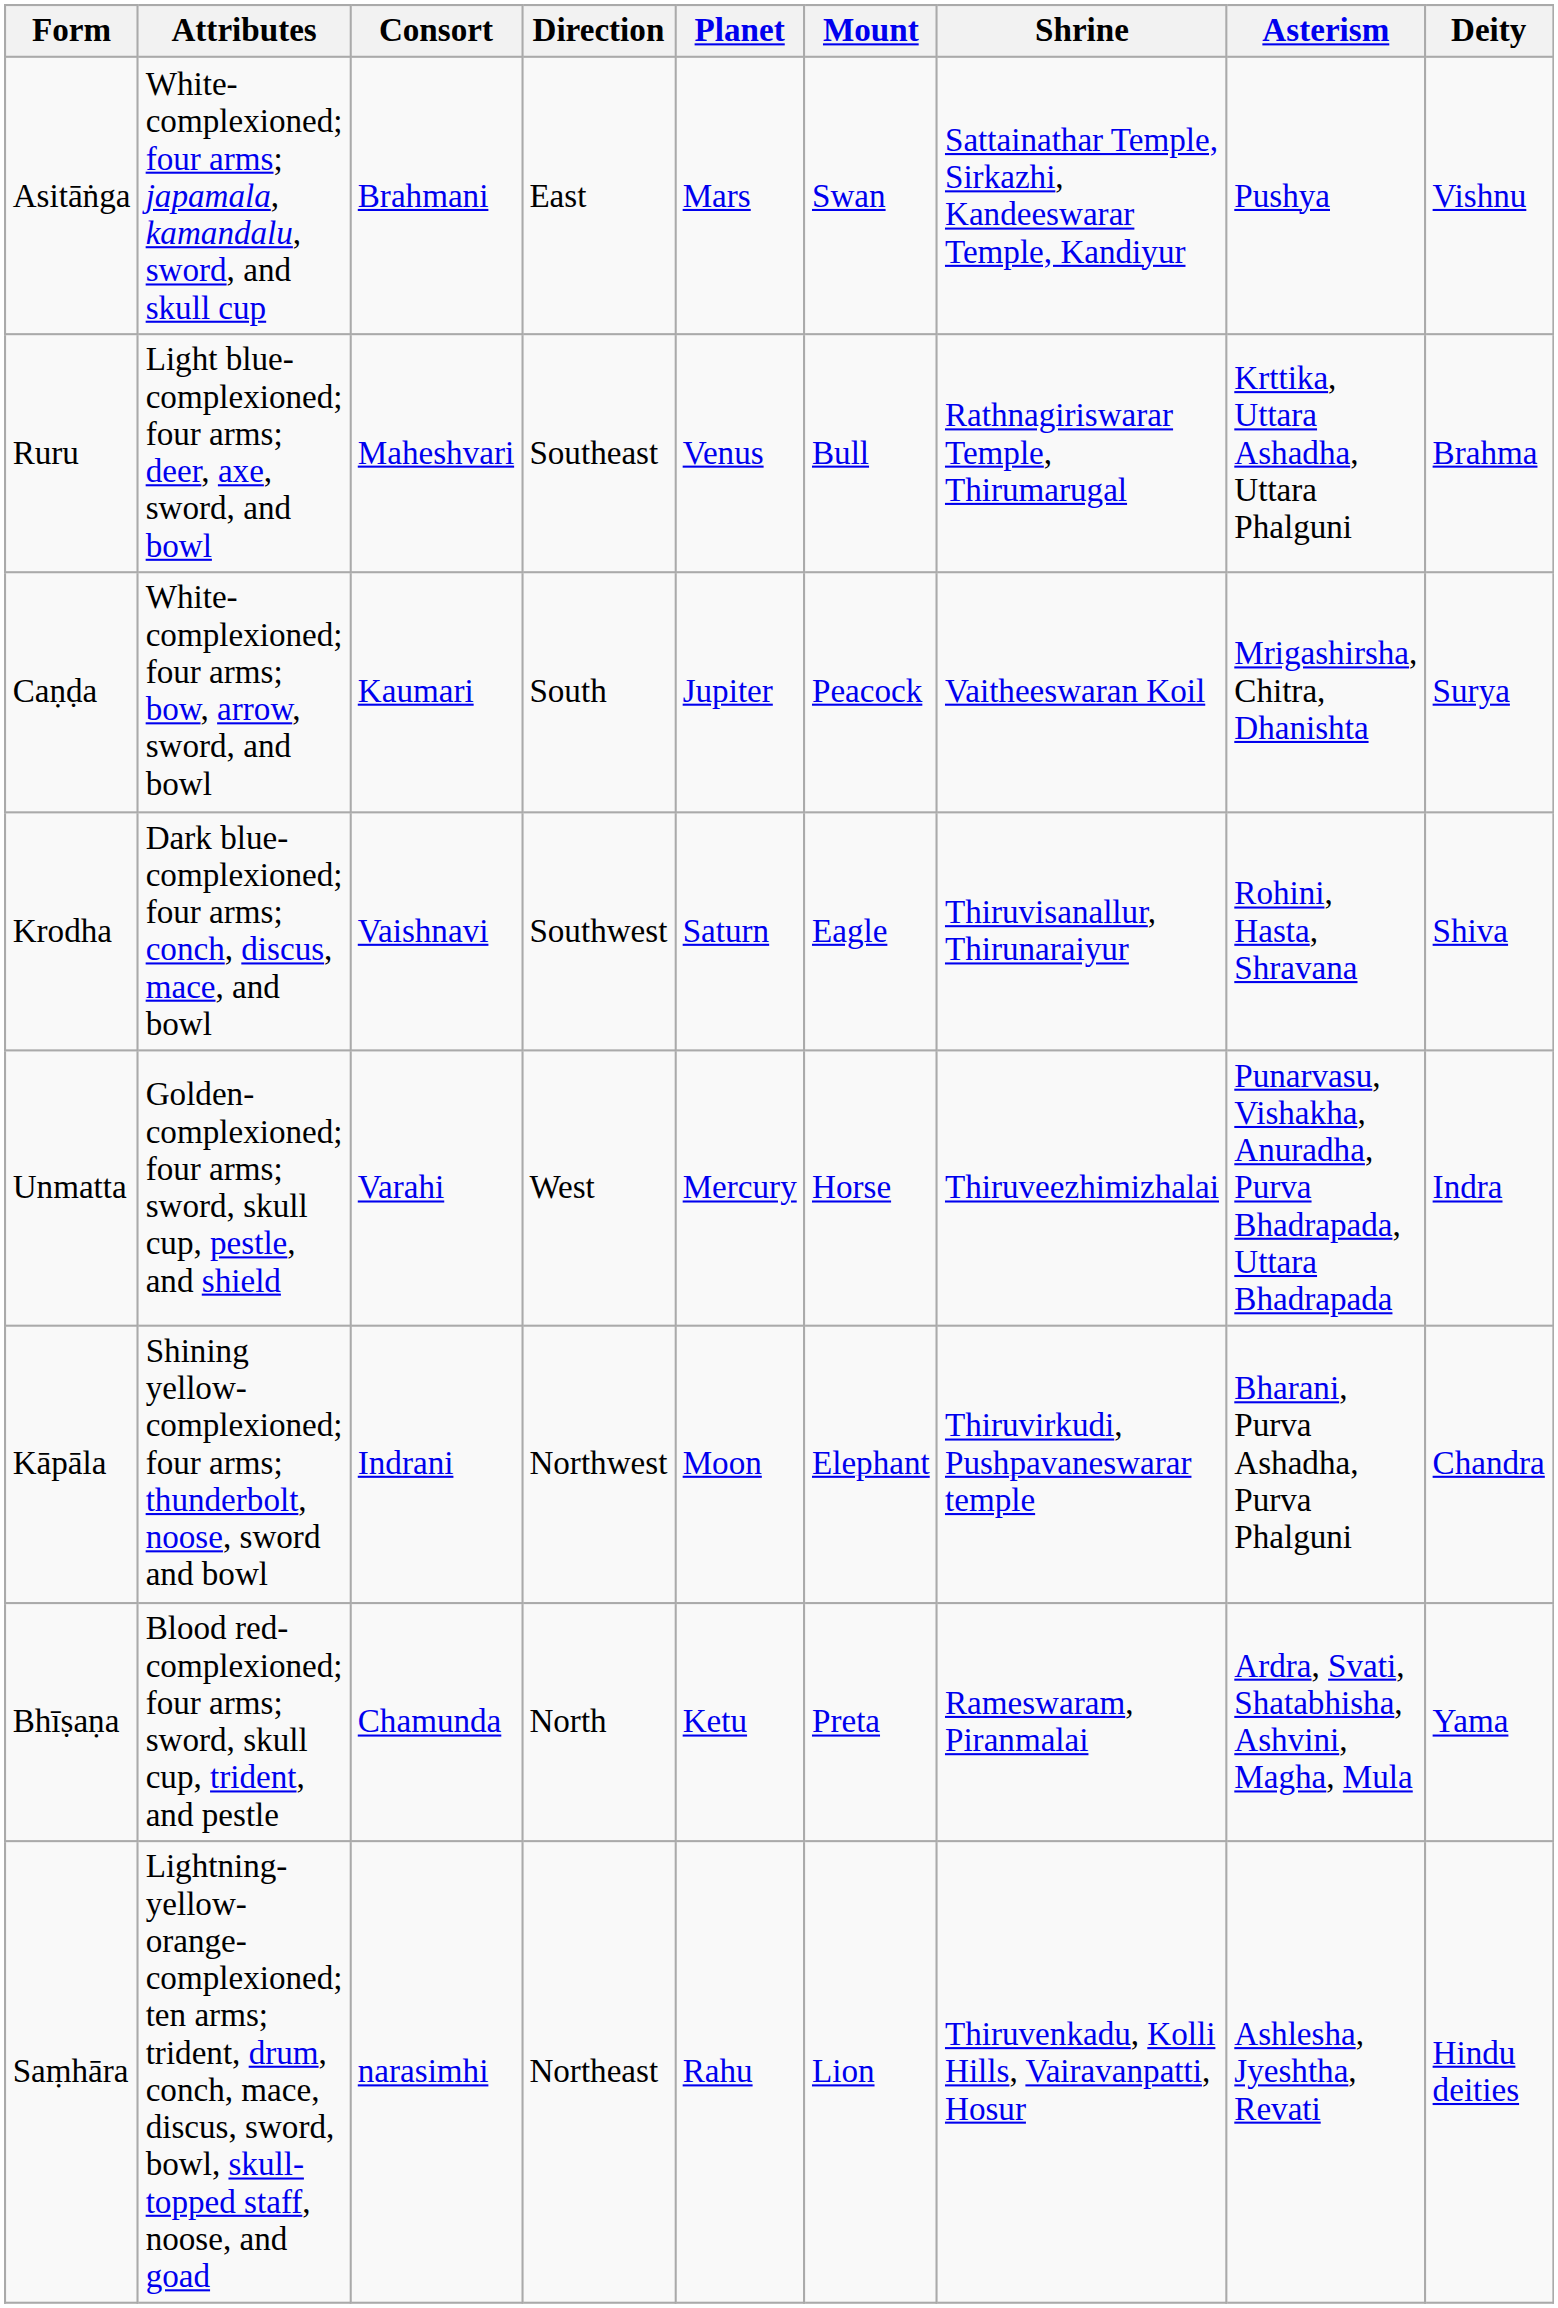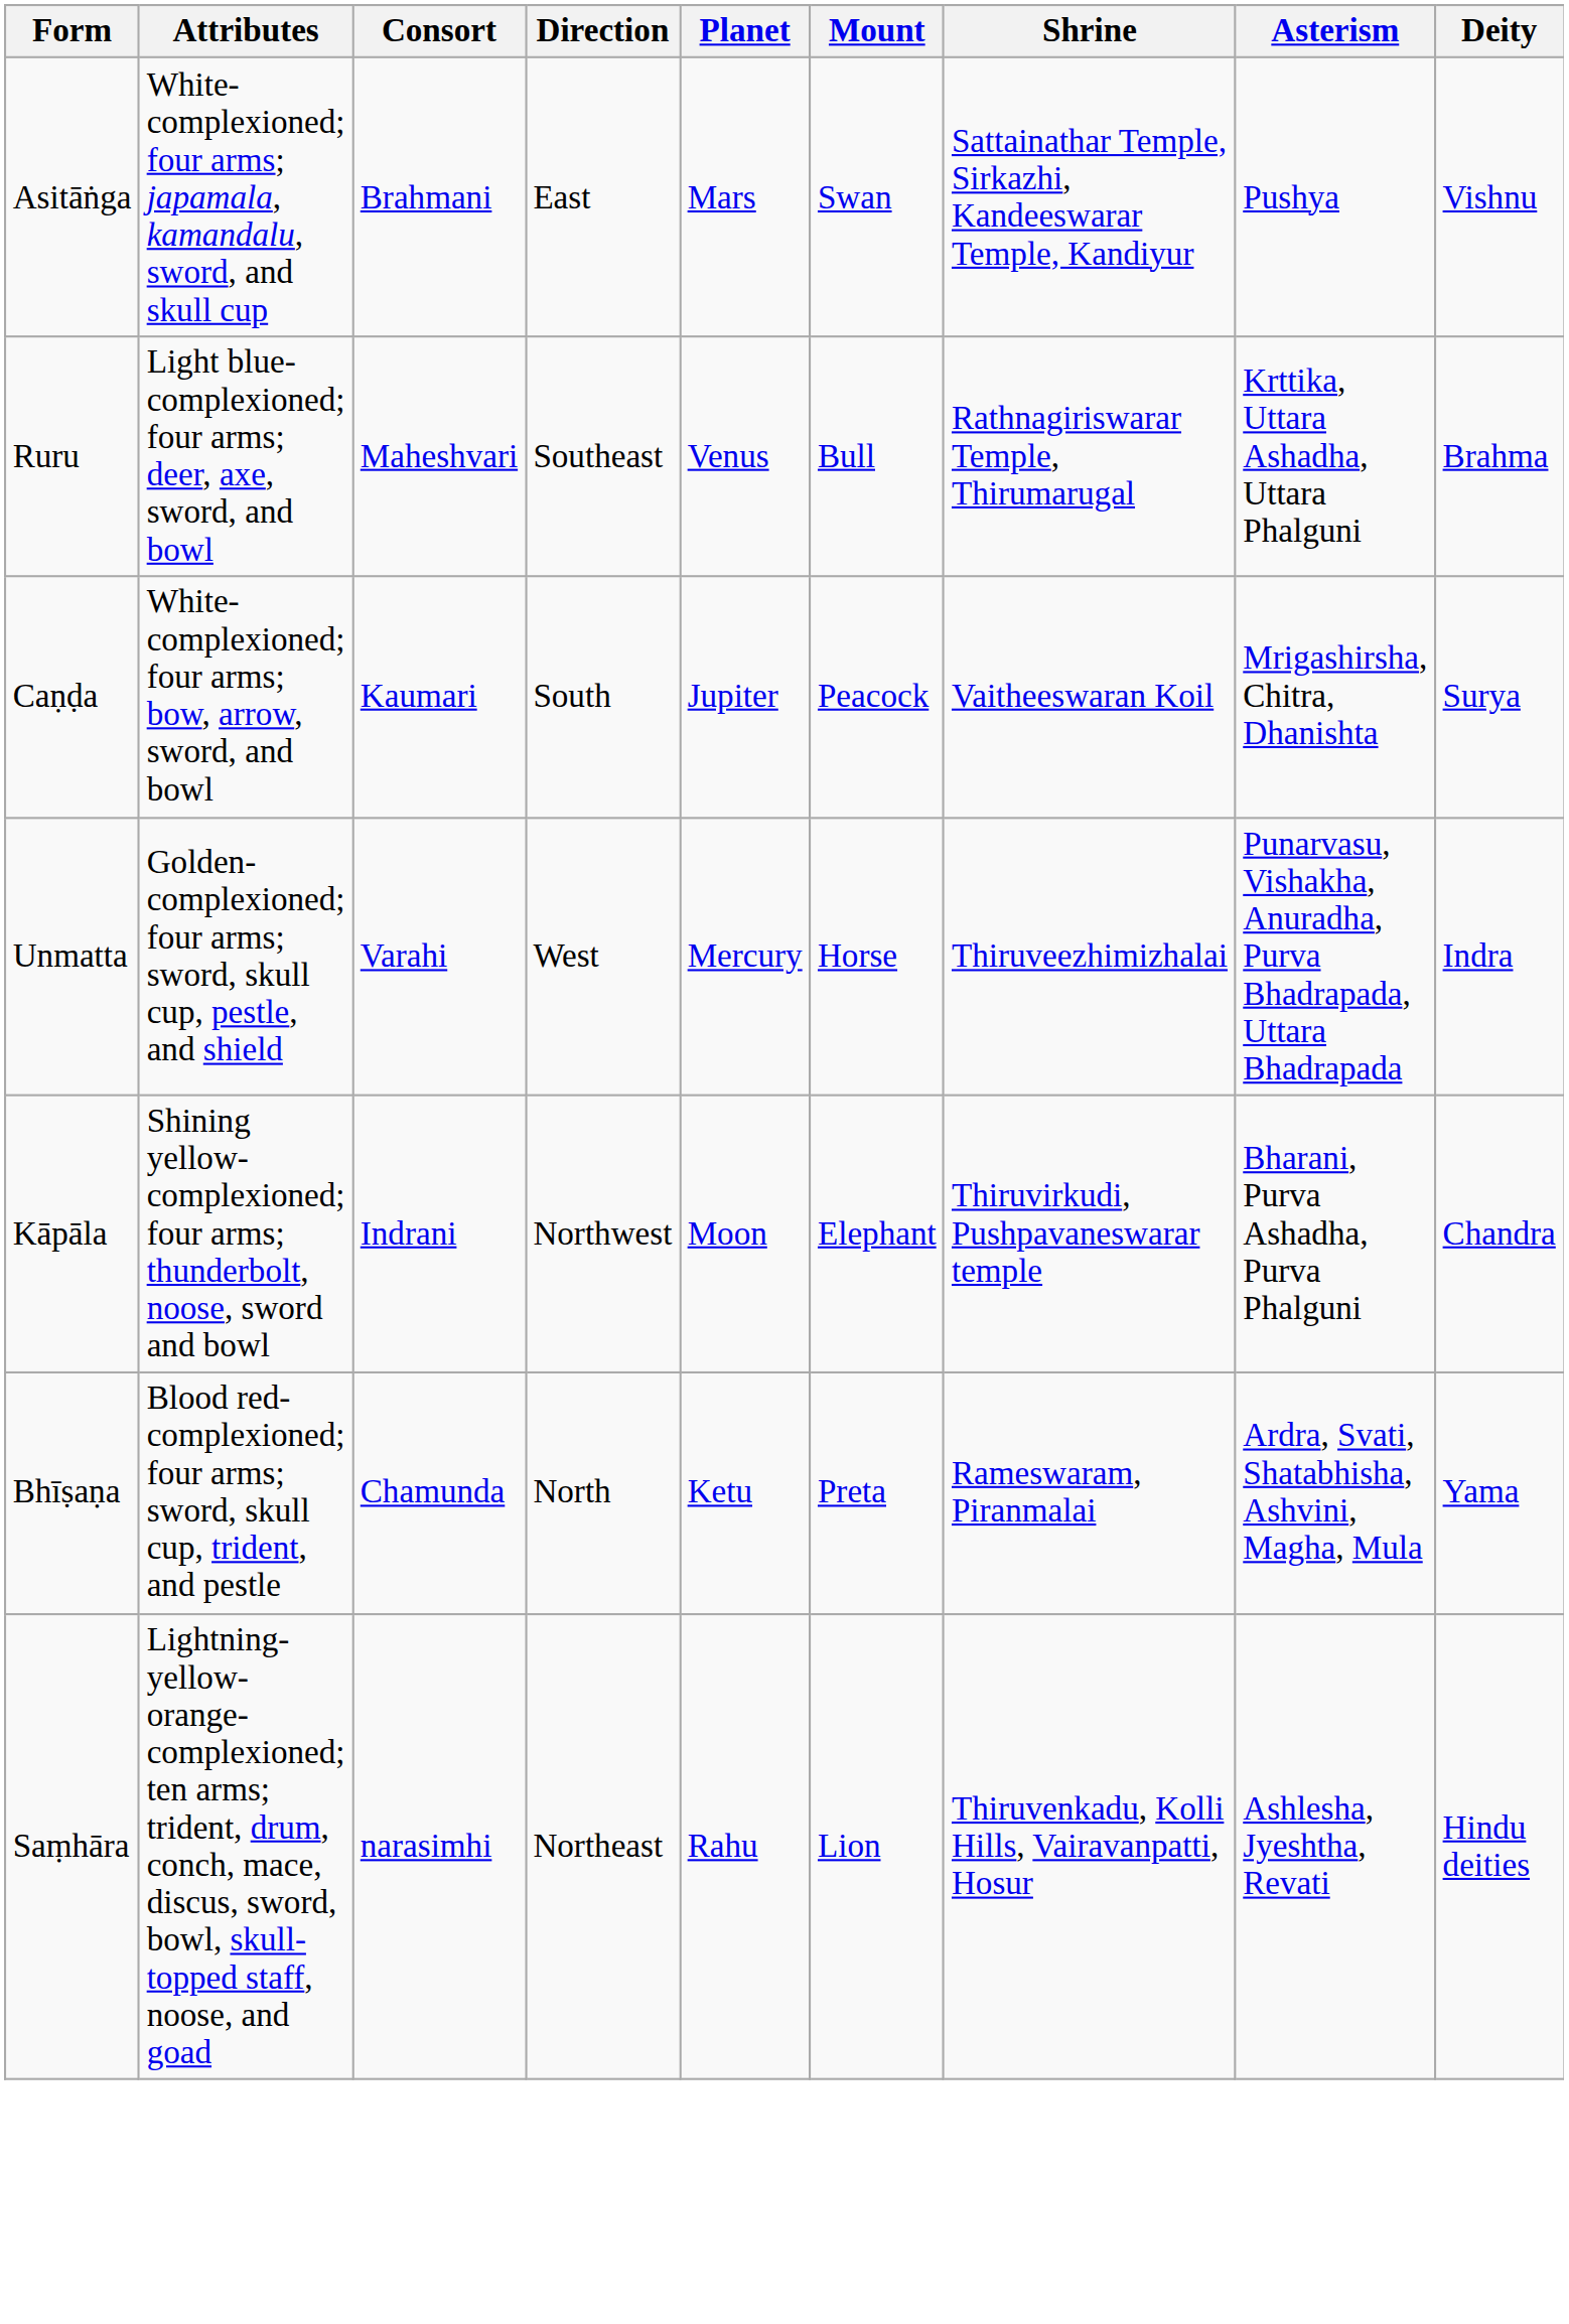 <table class="wikitable">
 <tr>
 <th>Form</th>
 <th>Attributes</th>
 <th>Consort</th>
 <th>Direction</th>
 <th><a href='#'>Planet</a></th>
 <th><a href='#'>Mount</a></th>
 <th>Shrine</th>
 <th><a href='#'>Asterism</a></th>
 <th>Deity</th>
 </tr>
 <tr>
 <td>Asitāṅga</td>
 <td>White-complexioned; <a href='#'>four arms</a>; <em><a href='#'>japamala</a></em>, <em><a href='#'>kamandalu</a></em>, <a href='#'>sword</a>, and <a href='#'>skull cup</a></td>
 <td><a href='#'>Brahmani</a></td>
 <td>East</td>
 <td><a href='#'>Mars</a></td>
 <td><a href='#'>Swan</a></td>
 <td><a href='#'>Sattainathar Temple, Sirkazhi</a>, <a href='#'>Kandeeswarar Temple, Kandiyur</a></td>
 <td><a href='#'>Pushya</a></td>
 <td><a href='#'>Vishnu</a></td>
 </tr>
 <tr>
 <td>Ruru</td>
 <td>Light blue-complexioned; four arms; <a href='#'>deer</a>, <a href='#'>axe</a>, sword, and <a href='#'>bowl</a></td>
 <td><a href='#'>Maheshvari</a></td>
 <td>Southeast</td>
 <td><a href='#'>Venus</a></td>
 <td><a href='#'>Bull</a></td>
 <td><a href='#'>Rathnagiriswarar Temple</a>, <a href='#'>Thirumarugal</a></td>
 <td><a href='#'>Krttika</a>, <a href='#'>Uttara Ashadha</a>, Uttara Phalguni</td>
 <td><a href='#'>Brahma</a></td>
 </tr>
 <tr>
 <td>Caṇḍa</td>
 <td>White-complexioned; four arms; <a href='#'>bow</a>, <a href='#'>arrow</a>, sword, and bowl</td>
 <td><a href='#'>Kaumari</a></td>
 <td>South</td>
 <td><a href='#'>Jupiter</a></td>
 <td><a href='#'>Peacock</a></td>
 <td><a href='#'>Vaitheeswaran Koil</a></td>
 <td><a href='#'>Mrigashirsha</a>, Chitra, <a href='#'>Dhanishta</a></td>
 <td><a href='#'>Surya</a></td>
 </tr>
 <tr>
-<td>Krodha</td>
-<td>Dark blue-complexioned; four arms; <a href='#'>conch</a>, <a href='#'>discus</a>, <a href='#'>mace</a>, and bowl</td>
-<td><a href='#'>Vaishnavi</a></td>
-<td>Southwest</td>
-<td><a href='#'>Saturn</a></td>
-<td><a href='#'>Eagle</a></td>
-<td><a href='#'>Thiruvisanallur</a>, <a href='#'>Thirunaraiyur</a></td>
-<td><a href='#'>Rohini</a>, <a href='#'>Hasta</a>, <a href='#'>Shravana</a></td>
-<td><a href='#'>Shiva</a></td>
-</tr>
-<tr>
 <td>Unmatta</td>
 <td>Golden-complexioned; four arms; sword, skull cup, <a href='#'>pestle</a>, and <a href='#'>shield</a></td>
 <td><a href='#'>Varahi</a></td>
 <td>West</td>
 <td><a href='#'>Mercury</a></td>
 <td><a href='#'>Horse</a></td>
 <td><a href='#'>Thiruveezhimizhalai</a></td>
 <td><a href='#'>Punarvasu</a>, <a href='#'>Vishakha</a>, <a href='#'>Anuradha</a>, <a href='#'>Purva Bhadrapada</a>, <a href='#'>Uttara Bhadrapada</a></td>
 <td><a href='#'>Indra</a></td>
 </tr>
 <tr>
 <td>Kāpāla</td>
 <td>Shining yellow-complexioned; four arms; <a href='#'>thunderbolt</a>, <a href='#'>noose</a>, sword and bowl</td>
 <td><a href='#'>Indrani</a></td>
 <td>Northwest</td>
 <td><a href='#'>Moon</a></td>
 <td><a href='#'>Elephant</a></td>
 <td><a href='#'>Thiruvirkudi</a>, <a href='#'>Pushpavaneswarar temple</a></td>
 <td><a href='#'>Bharani</a>, Purva Ashadha, Purva Phalguni</td>
 <td><a href='#'>Chandra</a></td>
 </tr>
 <tr>
 <td>Bhīṣaṇa</td>
 <td>Blood red-complexioned; four arms; sword, skull cup, <a href='#'>trident</a>, and pestle</td>
 <td><a href='#'>Chamunda</a></td>
 <td>North</td>
 <td><a href='#'>Ketu</a></td>
 <td><a href='#'>Preta</a></td>
 <td><a href='#'>Rameswaram</a>, <a href='#'>Piranmalai</a></td>
 <td><a href='#'>Ardra</a>, <a href='#'>Svati</a>, <a href='#'>Shatabhisha</a>, <a href='#'>Ashvini</a>, <a href='#'>Magha</a>, <a href='#'>Mula</a></td>
 <td><a href='#'>Yama</a></td>
 </tr>
 <tr>
 <td>Saṃhāra</td>
 <td>Lightning-yellow-orange-complexioned; ten arms; trident, <a href='#'>drum</a>, conch, mace, discus, sword, bowl, <a href='#'>skull-topped staff</a>, noose, and <a href='#'>goad</a></td>
 <td><a href='#'>narasimhi</a></td>
 <td>Northeast</td>
 <td><a href='#'>Rahu</a></td>
 <td><a href='#'>Lion</a></td>
 <td><a href='#'>Thiruvenkadu</a>, <a href='#'>Kolli Hills</a>, <a href='#'>Vairavanpatti</a>, <a href='#'>Hosur</a></td>
 <td><a href='#'>Ashlesha</a>, <a href='#'>Jyeshtha</a>, <a href='#'>Revati</a></td>
 <td><a href='#'>Hindu deities</a></td>
 </tr>
 </table>
